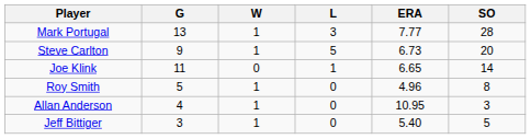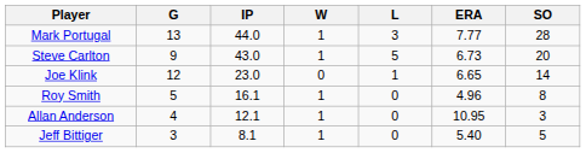 <table class="wikitable sortable">
 <tr>
 <th bgcolor="#DDDDFF" width="16%">Player</th>
 <th bgcolor="#DDDDFF" width="9%">G</th>
+<th bgcolor="#DDDDFF" width="9%">IP</th>
 <th bgcolor="#DDDDFF" width="9%">W</th>
 <th bgcolor="#DDDDFF" width="9%">L</th>
 <th bgcolor="#DDDDFF" width="9%">ERA</th>
 <th bgcolor="#DDDDFF" width="9%">SO</th>
 </tr>
 <tr align="center">
 <td><a href='#'>Mark Portugal</a></td>
 <td>13</td>
+<td>44.0</td>
 <td>1</td>
 <td>3</td>
 <td>7.77</td>
 <td>28</td>
 </tr>
 <tr align="center">
 <td><a href='#'>Steve Carlton</a></td>
 <td>9</td>
+<td>43.0</td>
 <td>1</td>
 <td>5</td>
 <td>6.73</td>
 <td>20</td>
 </tr>
 <tr align="center">
 <td><a href='#'>Joe Klink</a></td>
-<td>11</td>
+<td>12</td>
+<td>23.0</td>
 <td>0</td>
 <td>1</td>
 <td>6.65</td>
 <td>14</td>
 </tr>
 <tr align="center">
 <td><a href='#'>Roy Smith</a></td>
 <td>5</td>
+<td>16.1</td>
 <td>1</td>
 <td>0</td>
 <td>4.96</td>
 <td>8</td>
 </tr>
 <tr align="center">
 <td><a href='#'>Allan Anderson</a></td>
 <td>4</td>
+<td>12.1</td>
 <td>1</td>
 <td>0</td>
 <td>10.95</td>
 <td>3</td>
 </tr>
 <tr align="center">
 <td><a href='#'>Jeff Bittiger</a></td>
 <td>3</td>
+<td>8.1</td>
 <td>1</td>
 <td>0</td>
 <td>5.40</td>
 <td>5</td>
 </tr>
 </table>
